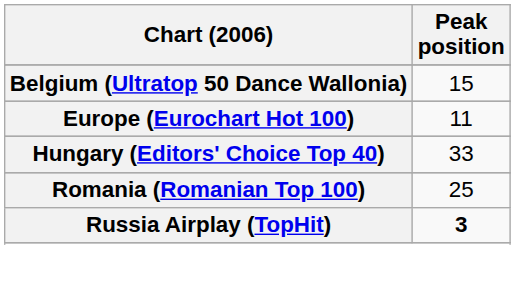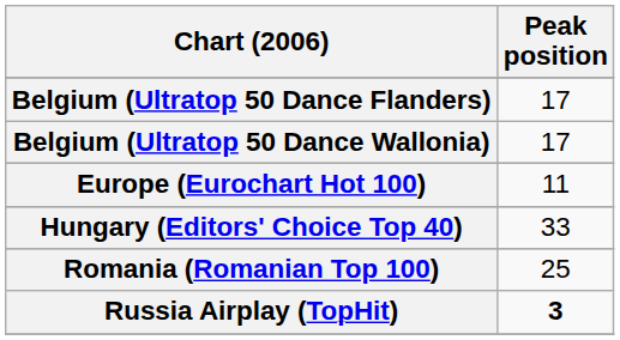 <table class="wikitable sortable plainrowheaders" style="text-align:center">
 <tr>
 <th>Chart (2006)</th>
 <th>Peak<br>position</th>
 </tr>
 <tr>
 </tr>
 <tr>
 </tr>
 <tr>
 </tr>
 <tr>
+<th scope="row">Belgium (<a href='#'>Ultratop</a> 50 Dance Flanders)</th>
+<td>17</td>
+</tr>
+<tr>
 <th scope="row">Belgium (<a href='#'>Ultratop</a> 50 Dance Wallonia)</th>
-<td>15</td>
+<td>17</td>
 </tr>
 <tr>
 </tr>
 <tr>
 </tr>
 <tr>
 </tr>
 <tr>
 <th scope="row">Europe (<a href='#'>Eurochart Hot 100</a>)</th>
 <td>11</td>
 </tr>
 <tr>
 </tr>
 <tr>
 </tr>
 <tr>
 </tr>
 <tr>
 </tr>
 <tr>
 <th scope="row">Hungary (<a href='#'>Editors' Choice Top 40</a>)</th>
 <td>33</td>
 </tr>
 <tr>
 </tr>
 <tr>
 </tr>
 <tr>
 </tr>
 <tr>
 </tr>
 <tr>
 <th scope="row">Romania (<a href='#'>Romanian Top 100</a>)</th>
 <td>25</td>
 </tr>
 <tr>
 <th scope="row">Russia Airplay (<a href='#'>TopHit</a>)</th>
 <td><strong>3</strong></td>
 </tr>
 <tr>
 </tr>
 <tr>
 </tr>
 <tr>
 </tr>
 <tr>
 </tr>
 </table>
